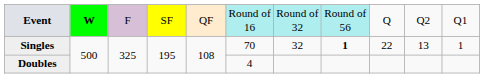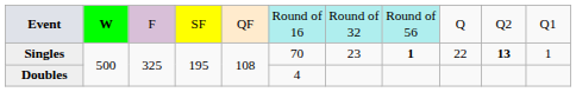 <table class=wikitable style=font-size:90%;text-align:center>
 <tr>
 <td style="width:130px; background:#dfe2e9;"><strong>Event</strong></td>
 <td style="width:80px; background:lime;"><strong>W</strong></td>
 <td style="width:85px; background:thistle;">F</td>
 <td style="width:85px; background:#ff0;">SF</td>
 <td style="width:85px; background:#ffebcd;">QF</td>
 <td style="width:85px; background:#afeeee;">Round of 16</td>
 <td style="width:85px; background:#afeeee;">Round of 32</td>
 <td style="width:85px; background:#afeeee;">Round of 56</td>
 <td width=85>Q</td>
 <td width=85>Q2</td>
 <td width=85>Q1</td>
 </tr>
 <tr>
 <th style="background:#efefef;">Singles</th>
 <td rowspan=2>500</td>
 <td rowspan=2>325</td>
 <td rowspan=2>195</td>
 <td rowspan=2>108</td>
 <td>70</td>
-<td>32</td>
+<td>23</td>
 <td><strong>1</strong></td>
 <td>22</td>
-<td>13</td>
+<td><strong>13</strong></td>
 <td>1</td>
 </tr>
 <tr>
 <th style="background:#efefef;">Doubles</th>
 <td>4</td>
 <td></td>
 <td></td>
 <td></td>
 <td></td>
 <td></td>
 </tr>
 </table>
